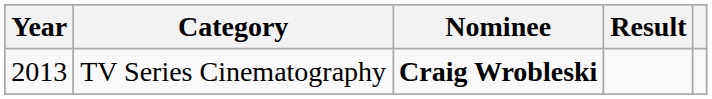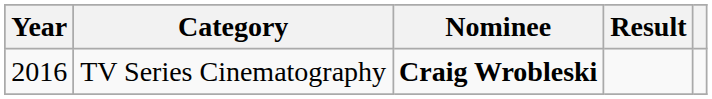 <table class="wikitable sortable">
 <tr>
 <th scope="col">Year</th>
 <th scope="col">Category</th>
 <th scope="col">Nominee</th>
 <th scope="col">Result</th>
 <th scope="col" class="unsortable"></th>
 </tr>
 <tr>
-<td>2013</td>
+<td>2016</td>
 <td scope="row">TV Series Cinematography</td>
 <td><strong>Craig Wrobleski</strong></td>
 <td></td>
 <td style="text-align: center;"></td>
 </tr>
 </table>
